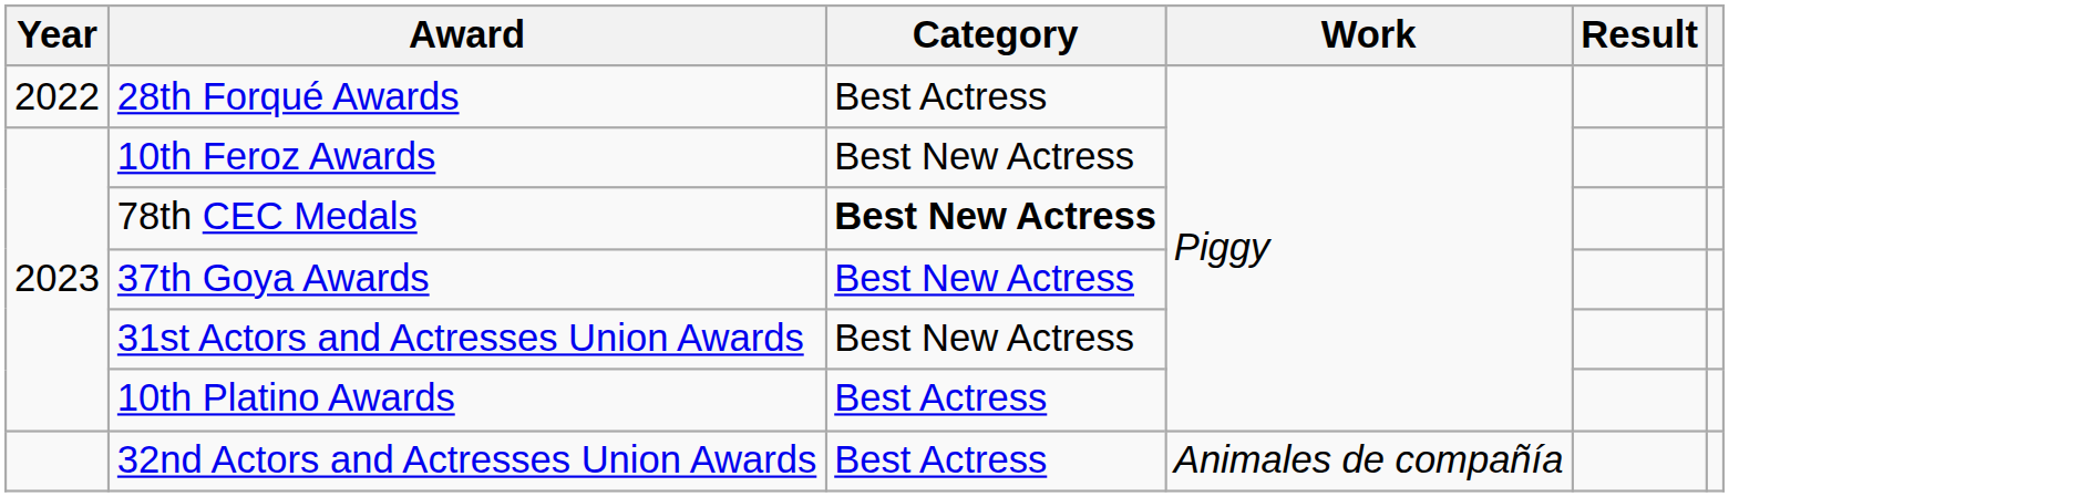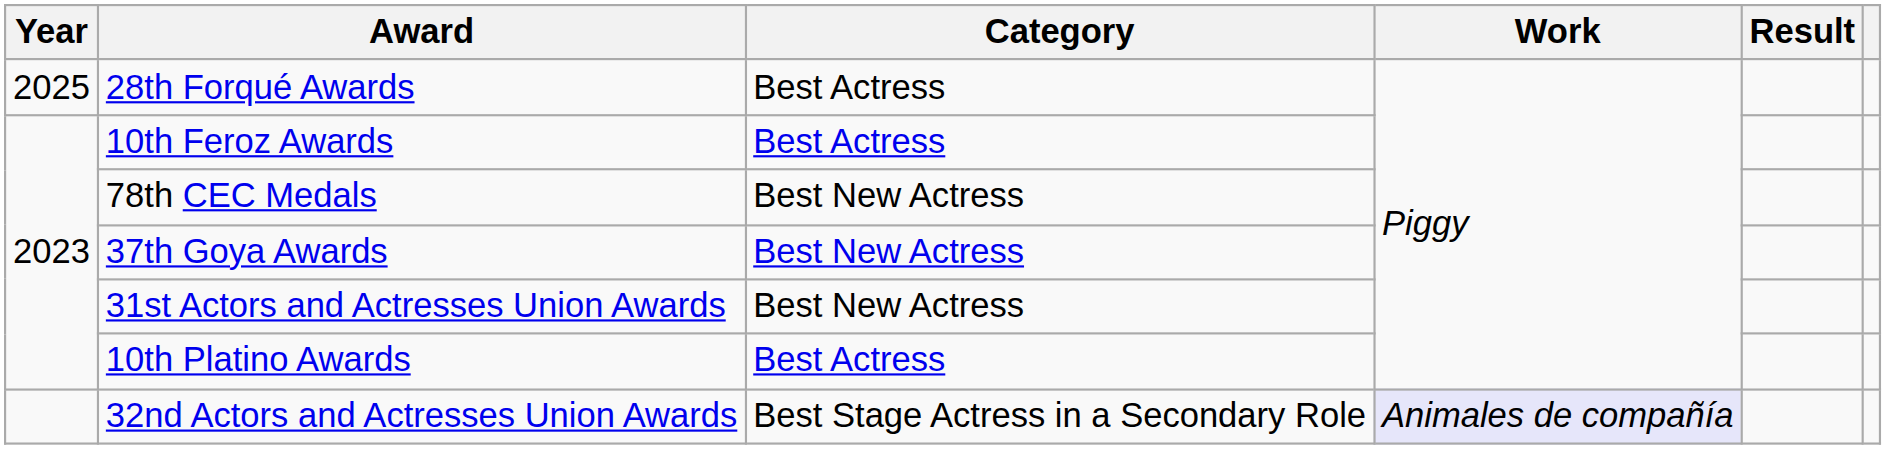 <table class="wikitable sortable plainrowheaders">
 <tr>
 <th>Year</th>
 <th>Award</th>
 <th>Category</th>
 <th>Work</th>
 <th>Result</th>
 <th scope="col" class="unsortable"></th>
 </tr>
 <tr>
-<td align = "center">2022</td>
+<td align = "center">2025</td>
 <td><a href='#'>28th Forqué Awards</a></td>
 <td>Best Actress</td>
 <td rowspan = "6"><em>Piggy</em></td>
 <td></td>
 <td align = "center"></td>
 </tr>
 <tr>
 <td rowspan = "5" align = "center">2023</td>
 <td><a href='#'>10th Feroz Awards</a></td>
-<td>Best New Actress</td>
+<td><a href='#'>Best Actress</a></td>
 <td></td>
 <td align = "center"></td>
 </tr>
 <tr>
 <td>78th <a href='#'>CEC Medals</a></td>
-<td><strong>Best New Actress</strong></td>
+<td>Best New Actress</td>
 <td></td>
 <td align = "center"></td>
 </tr>
 <tr>
 <td><a href='#'>37th Goya Awards</a></td>
 <td><a href='#'>Best New Actress</a></td>
 <td></td>
 <td align = "center"></td>
 </tr>
 <tr>
 <td><a href='#'>31st Actors and Actresses Union Awards</a></td>
 <td>Best New Actress</td>
 <td></td>
 <td align = "center"></td>
 </tr>
 <tr>
 <td><a href='#'>10th Platino Awards</a></td>
 <td><a href='#'>Best Actress</a></td>
 <td></td>
 <td align = "center"></td>
 </tr>
 <tr>
 <td></td>
 <td><a href='#'>32nd Actors and Actresses Union Awards</a></td>
-<td><a href='#'>Best Actress</a></td>
-<td><em>Animales de compañía</em></td>
+<td>Best Stage Actress in a Secondary Role</td>
+<td style="background: lavender;"><em>Animales de compañía</em></td>
 <td></td>
 <td></td>
 </tr>
 </table>
